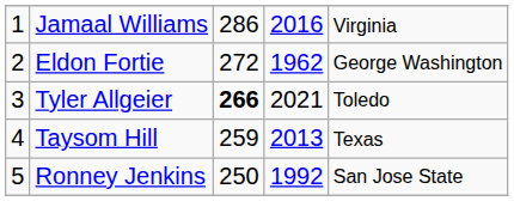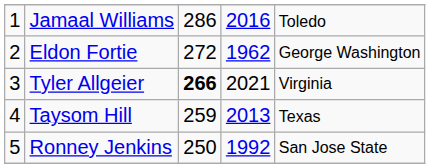 <table class="wikitable">
 <tr>
 </tr>
 <tr>
 <td>1</td>
 <td><a href='#'>Jamaal Williams</a></td>
 <td>286</td>
 <td><a href='#'>2016</a></td>
-<td style="font-size:80%;">Virginia</td>
+<td style="font-size:80%;">Toledo</td>
 </tr>
 <tr>
 <td>2</td>
 <td><a href='#'>Eldon Fortie</a></td>
 <td>272</td>
 <td><a href='#'>1962</a></td>
 <td style="font-size:80%;">George Washington</td>
 </tr>
 <tr>
 <td>3</td>
 <td><a href='#'>Tyler Allgeier</a></td>
 <td><strong>266</strong></td>
 <td [2021 BYU Cougars football team>2021</td>
-<td style="font-size:80%;">Toledo</td>
+<td style="font-size:80%;">Virginia</td>
 </tr>
 <tr>
 <td>4</td>
 <td><a href='#'>Taysom Hill</a></td>
 <td>259</td>
 <td><a href='#'>2013</a></td>
 <td style="font-size:80%;">Texas</td>
 </tr>
 <tr>
 <td>5</td>
 <td><a href='#'>Ronney Jenkins</a></td>
 <td>250</td>
 <td><a href='#'>1992</a></td>
 <td style="font-size:80%;">San Jose State</td>
 </tr>
 <tr>
 </tr>
 </table>
